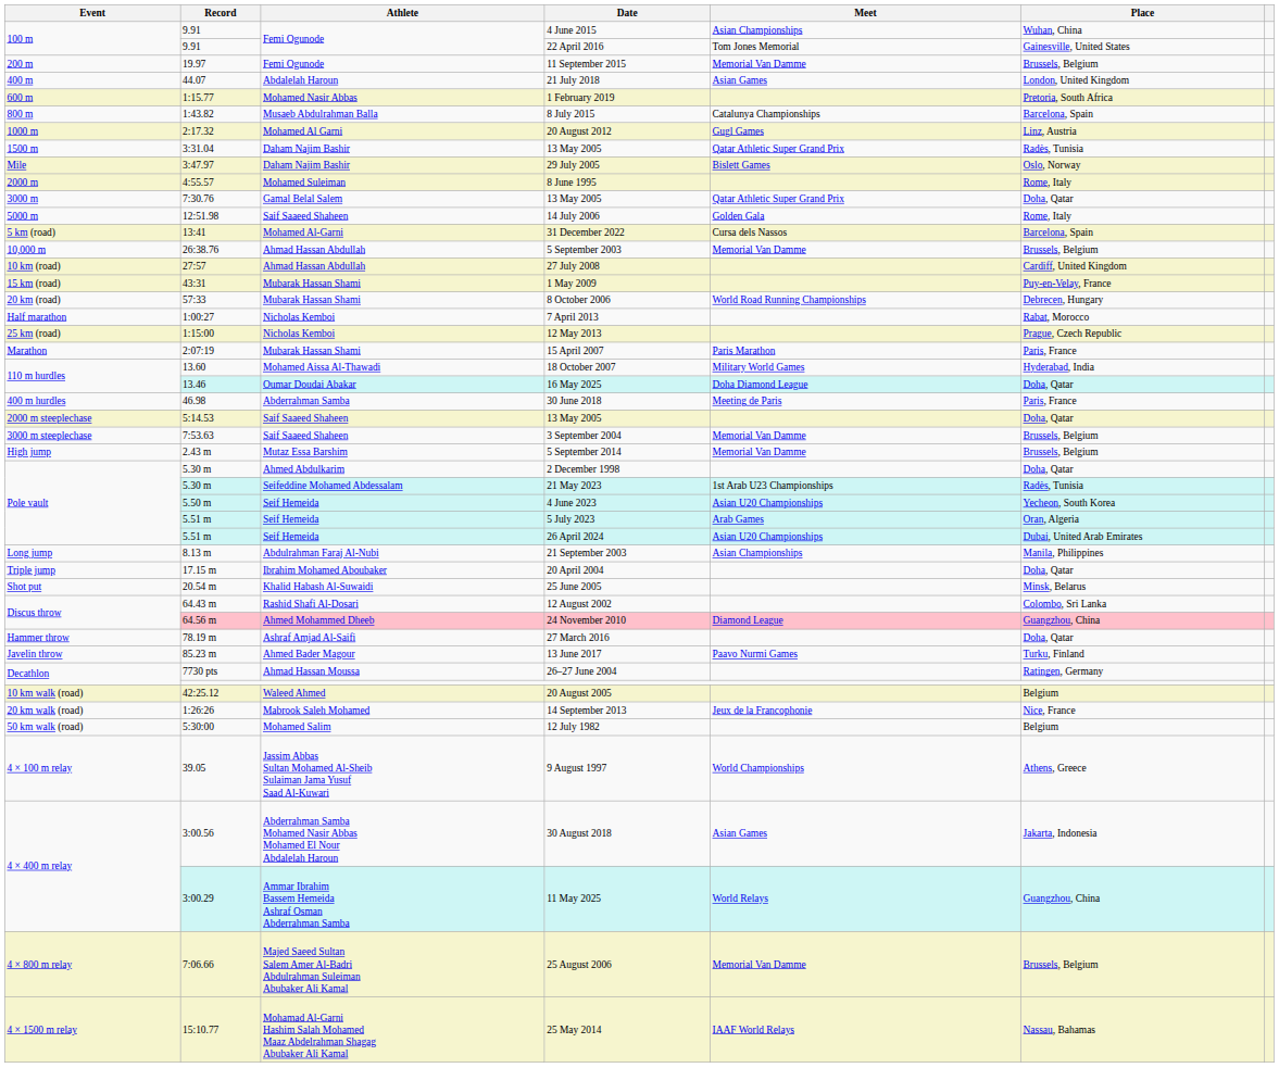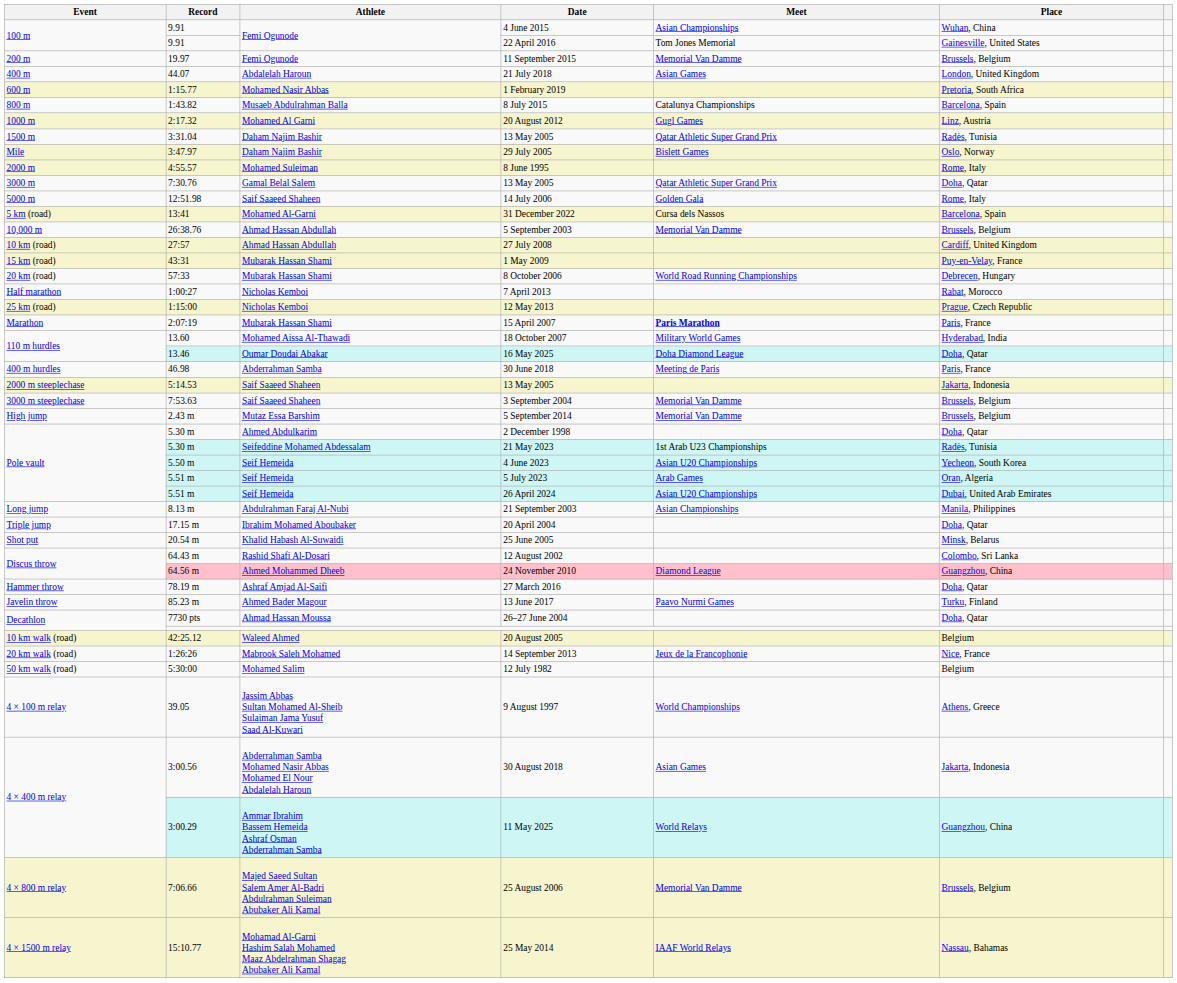 <table class="wikitable" style="font-size:95%; width: 95%;">
 <tr>
 <th>Event</th>
 <th>Record</th>
 <th>Athlete</th>
 <th>Date</th>
 <th>Meet</th>
 <th>Place</th>
 <th></th>
 </tr>
 <tr>
 <td rowspan=2><a href='#'>100 m</a></td>
 <td>9.91 </td>
 <td rowspan=2><a href='#'>Femi Ogunode</a></td>
 <td>4 June 2015</td>
 <td><a href='#'>Asian Championships</a></td>
 <td><a href='#'>Wuhan</a>, China</td>
 <td></td>
 </tr>
 <tr>
 <td>9.91 </td>
 <td>22 April 2016</td>
 <td>Tom Jones Memorial</td>
 <td><a href='#'>Gainesville</a>, United States</td>
 <td></td>
 </tr>
 <tr>
 <td><a href='#'>200 m</a></td>
 <td>19.97 </td>
 <td><a href='#'>Femi Ogunode</a></td>
 <td>11 September 2015</td>
 <td><a href='#'>Memorial Van Damme</a></td>
 <td><a href='#'>Brussels</a>, Belgium</td>
 <td></td>
 </tr>
 <tr>
 <td><a href='#'>400 m</a></td>
 <td>44.07</td>
 <td><a href='#'>Abdalelah Haroun</a></td>
 <td>21 July 2018</td>
 <td><a href='#'>Asian Games</a></td>
 <td><a href='#'>London</a>, United Kingdom</td>
 <td></td>
 </tr>
 <tr style="background:#f6F5CE;">
 <td><a href='#'>600 m</a></td>
 <td>1:15.77</td>
 <td><a href='#'>Mohamed Nasir Abbas</a></td>
 <td>1 February 2019</td>
 <td></td>
 <td><a href='#'>Pretoria</a>, South Africa</td>
 <td></td>
 </tr>
 <tr>
 <td><a href='#'>800 m</a></td>
 <td>1:43.82</td>
 <td><a href='#'>Musaeb Abdulrahman Balla</a></td>
 <td>8 July 2015</td>
 <td>Catalunya Championships</td>
 <td><a href='#'>Barcelona</a>, Spain</td>
 <td></td>
 </tr>
 <tr style="background:#f6F5CE;">
 <td><a href='#'>1000 m</a></td>
 <td>2:17.32</td>
 <td><a href='#'>Mohamed Al Garni</a></td>
 <td>20 August 2012</td>
 <td><a href='#'>Gugl Games</a></td>
 <td><a href='#'>Linz</a>, Austria</td>
 <td></td>
 </tr>
 <tr>
 <td><a href='#'>1500 m</a></td>
 <td>3:31.04</td>
 <td><a href='#'>Daham Najim Bashir</a></td>
 <td>13 May 2005</td>
 <td><a href='#'>Qatar Athletic Super Grand Prix</a></td>
 <td><a href='#'>Radès</a>, Tunisia</td>
 <td></td>
 </tr>
 <tr style="background:#f6F5CE;">
 <td><a href='#'>Mile</a></td>
 <td>3:47.97</td>
 <td><a href='#'>Daham Najim Bashir</a></td>
 <td>29 July 2005</td>
 <td><a href='#'>Bislett Games</a></td>
 <td><a href='#'>Oslo</a>, Norway</td>
 <td></td>
 </tr>
 <tr style="background:#f6F5CE;">
 <td><a href='#'>2000 m</a></td>
 <td>4:55.57</td>
 <td><a href='#'>Mohamed Suleiman</a></td>
 <td>8 June 1995</td>
 <td></td>
 <td><a href='#'>Rome</a>, Italy</td>
 <td></td>
 </tr>
 <tr>
 <td><a href='#'>3000 m</a></td>
 <td>7:30.76</td>
 <td><a href='#'>Gamal Belal Salem</a></td>
 <td>13 May 2005</td>
 <td><a href='#'>Qatar Athletic Super Grand Prix</a></td>
 <td><a href='#'>Doha</a>, Qatar</td>
 <td></td>
 </tr>
 <tr>
 <td><a href='#'>5000 m</a></td>
 <td>12:51.98</td>
 <td><a href='#'>Saif Saaeed Shaheen</a></td>
 <td>14 July 2006</td>
 <td><a href='#'>Golden Gala</a></td>
 <td><a href='#'>Rome</a>, Italy</td>
 <td></td>
 </tr>
 <tr style="background:#f6F5CE;">
 <td><a href='#'>5 km</a> (road)</td>
 <td>13:41</td>
 <td><a href='#'>Mohamed Al-Garni</a></td>
 <td>31 December 2022</td>
 <td>Cursa dels Nassos</td>
 <td><a href='#'>Barcelona</a>, Spain</td>
 <td></td>
 </tr>
 <tr>
 <td><a href='#'>10,000 m</a></td>
 <td>26:38.76</td>
 <td><a href='#'>Ahmad Hassan Abdullah</a></td>
 <td>5 September 2003</td>
 <td><a href='#'>Memorial Van Damme</a></td>
 <td><a href='#'>Brussels</a>, Belgium</td>
 <td></td>
 </tr>
 <tr style="background:#f6F5CE;">
 <td><a href='#'>10 km</a> (road)</td>
 <td>27:57</td>
 <td><a href='#'>Ahmad Hassan Abdullah</a></td>
 <td>27 July 2008</td>
 <td></td>
 <td><a href='#'>Cardiff</a>, United Kingdom</td>
 <td></td>
 </tr>
 <tr style="background:#f6F5CE;">
 <td><a href='#'>15 km</a> (road)</td>
 <td>43:31</td>
 <td><a href='#'>Mubarak Hassan Shami</a></td>
 <td>1 May 2009</td>
 <td></td>
 <td><a href='#'>Puy-en-Velay</a>, France</td>
 <td></td>
 </tr>
 <tr>
 <td><a href='#'>20 km</a> (road)</td>
 <td>57:33</td>
 <td><a href='#'>Mubarak Hassan Shami</a></td>
 <td>8 October 2006</td>
 <td><a href='#'>World Road Running Championships</a></td>
 <td><a href='#'>Debrecen</a>, Hungary</td>
 <td></td>
 </tr>
 <tr>
 <td><a href='#'>Half marathon</a></td>
 <td>1:00:27</td>
 <td><a href='#'>Nicholas Kemboi</a></td>
 <td>7 April 2013</td>
 <td></td>
 <td><a href='#'>Rabat</a>, Morocco</td>
 <td></td>
 </tr>
 <tr style="background:#f6F5CE;">
 <td><a href='#'>25 km</a> (road)</td>
 <td>1:15:00</td>
 <td><a href='#'>Nicholas Kemboi</a></td>
 <td>12 May 2013</td>
 <td></td>
 <td><a href='#'>Prague</a>, Czech Republic</td>
 <td></td>
 </tr>
 <tr>
 <td><a href='#'>Marathon</a></td>
 <td>2:07:19</td>
 <td><a href='#'>Mubarak Hassan Shami</a></td>
 <td>15 April 2007</td>
-<td><a href='#'>Paris Marathon</a></td>
+<td><strong><a href='#'>Paris Marathon</a></strong></td>
 <td><a href='#'>Paris</a>, France</td>
 <td></td>
 </tr>
 <tr>
 <td rowspan=2><a href='#'>110 m hurdles</a></td>
 <td>13.60 </td>
 <td><a href='#'>Mohamed Aissa Al-Thawadi</a></td>
 <td>18 October 2007</td>
 <td><a href='#'>Military World Games</a></td>
 <td><a href='#'>Hyderabad</a>, India</td>
 <td></td>
 </tr>
 <tr bgcolor="#CEF6F5">
 <td>13.46 </td>
 <td><a href='#'>Oumar Doudai Abakar</a></td>
 <td>16 May 2025</td>
 <td><a href='#'>Doha Diamond League</a></td>
 <td><a href='#'>Doha</a>, Qatar</td>
 <td></td>
 </tr>
 <tr>
 <td><a href='#'>400 m hurdles</a></td>
 <td>46.98</td>
 <td><a href='#'>Abderrahman Samba</a></td>
 <td>30 June 2018</td>
 <td><a href='#'>Meeting de Paris</a></td>
 <td><a href='#'>Paris</a>, France</td>
 <td></td>
 </tr>
 <tr style="background:#f6F5CE;">
 <td><a href='#'>2000 m steeplechase</a></td>
 <td>5:14.53</td>
 <td><a href='#'>Saif Saaeed Shaheen</a></td>
 <td>13 May 2005</td>
 <td></td>
-<td><a href='#'>Doha</a>, Qatar</td>
+<td><a href='#'>Jakarta</a>, Indonesia</td>
 <td></td>
 </tr>
 <tr>
 <td><a href='#'>3000 m steeplechase</a></td>
 <td>7:53.63</td>
 <td><a href='#'>Saif Saaeed Shaheen</a></td>
 <td>3 September 2004</td>
 <td><a href='#'>Memorial Van Damme</a></td>
 <td><a href='#'>Brussels</a>, Belgium</td>
 <td></td>
 </tr>
 <tr>
 <td><a href='#'>High jump</a></td>
 <td>2.43 m</td>
 <td><a href='#'>Mutaz Essa Barshim</a></td>
 <td>5 September 2014</td>
 <td><a href='#'>Memorial Van Damme</a></td>
 <td><a href='#'>Brussels</a>, Belgium</td>
 <td></td>
 </tr>
 <tr>
 <td rowspan=5><a href='#'>Pole vault</a></td>
 <td>5.30 m</td>
 <td><a href='#'>Ahmed Abdulkarim</a></td>
 <td>2 December 1998</td>
 <td></td>
 <td><a href='#'>Doha</a>, Qatar</td>
 <td></td>
 </tr>
 <tr bgcolor="#CEF6F5">
 <td>5.30 m</td>
 <td><a href='#'>Seifeddine Mohamed Abdessalam</a></td>
 <td>21 May 2023</td>
 <td>1st Arab U23 Championships</td>
 <td><a href='#'>Radès</a>, Tunisia</td>
 <td></td>
 </tr>
 <tr bgcolor="#CEF6F5">
 <td>5.50 m</td>
 <td><a href='#'>Seif Hemeida</a></td>
 <td>4 June 2023</td>
 <td><a href='#'>Asian U20 Championships</a></td>
 <td><a href='#'>Yecheon</a>, South Korea</td>
 <td></td>
 </tr>
 <tr bgcolor="#CEF6F5">
 <td>5.51 m</td>
 <td><a href='#'>Seif Hemeida</a></td>
 <td>5 July 2023</td>
 <td><a href='#'>Arab Games</a></td>
 <td><a href='#'>Oran</a>, Algeria</td>
 <td></td>
 </tr>
 <tr bgcolor="#CEF6F5">
 <td>5.51 m</td>
 <td><a href='#'>Seif Hemeida</a></td>
 <td>26 April 2024</td>
 <td><a href='#'>Asian U20 Championships</a></td>
 <td><a href='#'>Dubai</a>, United Arab Emirates</td>
 <td></td>
 </tr>
 <tr>
 <td><a href='#'>Long jump</a></td>
 <td>8.13 m </td>
 <td><a href='#'>Abdulrahman Faraj Al-Nubi</a></td>
 <td>21 September 2003</td>
 <td><a href='#'>Asian Championships</a></td>
 <td><a href='#'>Manila</a>, Philippines</td>
 <td></td>
 </tr>
 <tr>
 <td><a href='#'>Triple jump</a></td>
 <td>17.15 m </td>
 <td><a href='#'>Ibrahim Mohamed Aboubaker</a></td>
 <td>20 April 2004</td>
 <td></td>
 <td><a href='#'>Doha</a>, Qatar</td>
 <td></td>
 </tr>
 <tr>
 <td><a href='#'>Shot put</a></td>
 <td>20.54 m</td>
 <td><a href='#'>Khalid Habash Al-Suwaidi</a></td>
 <td>25 June 2005</td>
 <td></td>
 <td><a href='#'>Minsk</a>, Belarus</td>
 <td></td>
 </tr>
 <tr>
 <td rowspan=2><a href='#'>Discus throw</a></td>
 <td>64.43 m</td>
 <td><a href='#'>Rashid Shafi Al-Dosari</a></td>
 <td>12 August 2002</td>
 <td></td>
 <td><a href='#'>Colombo</a>, Sri Lanka</td>
 <td></td>
 </tr>
 <tr style="background:pink">
 <td>64.56 m </td>
 <td><a href='#'>Ahmed Mohammed Dheeb</a></td>
 <td>24 November 2010</td>
 <td><a href='#'>Diamond League</a></td>
 <td><a href='#'>Guangzhou</a>, China</td>
 <td></td>
 </tr>
 <tr>
 <td><a href='#'>Hammer throw</a></td>
 <td>78.19 m</td>
 <td><a href='#'>Ashraf Amjad Al-Saifi</a></td>
 <td>27 March 2016</td>
 <td></td>
 <td><a href='#'>Doha</a>, Qatar</td>
 <td></td>
 </tr>
 <tr>
 <td><a href='#'>Javelin throw</a></td>
 <td>85.23 m</td>
 <td><a href='#'>Ahmed Bader Magour</a></td>
 <td>13 June 2017</td>
 <td><a href='#'>Paavo Nurmi Games</a></td>
 <td><a href='#'>Turku</a>, Finland</td>
 <td></td>
 </tr>
 <tr>
 <td rowspan=2><a href='#'>Decathlon</a></td>
 <td>7730 pts</td>
 <td><a href='#'>Ahmad Hassan Moussa</a></td>
 <td>26–27 June 2004</td>
 <td></td>
-<td><a href='#'>Ratingen</a>, Germany</td>
+<td><a href='#'>Doha</a>, Qatar</td>
 <td></td>
 </tr>
 <tr>
 <td colspan=5></td>
 <td></td>
 </tr>
 <tr style="background:#f6F5CE;">
 <td><a href='#'>10 km walk</a> (road)</td>
 <td>42:25.12</td>
 <td><a href='#'>Waleed Ahmed</a></td>
 <td>20 August 2005</td>
 <td></td>
 <td>Belgium</td>
 <td></td>
 </tr>
 <tr>
 <td><a href='#'>20 km walk</a> (road)</td>
 <td>1:26:26</td>
 <td><a href='#'>Mabrook Saleh Mohamed</a></td>
 <td>14 September 2013</td>
 <td><a href='#'>Jeux de la Francophonie</a></td>
 <td><a href='#'>Nice</a>, France</td>
 <td></td>
 </tr>
 <tr>
 <td><a href='#'>50 km walk</a> (road)</td>
 <td>5:30:00</td>
 <td><a href='#'>Mohamed Salim</a></td>
 <td>12 July 1982</td>
 <td></td>
 <td>Belgium</td>
 <td></td>
 </tr>
 <tr>
 <td><a href='#'>4 × 100 m relay</a></td>
 <td>39.05</td>
 <td><br><a href='#'>Jassim Abbas</a><br><a href='#'>Sultan Mohamed Al-Sheib</a><br><a href='#'>Sulaiman Jama Yusuf</a><br><a href='#'>Saad Al-Kuwari</a></td>
 <td>9 August 1997</td>
 <td><a href='#'>World Championships</a></td>
 <td><a href='#'>Athens</a>, Greece</td>
 <td></td>
 </tr>
 <tr>
 <td rowspan=2><a href='#'>4 × 400 m relay</a></td>
 <td>3:00.56</td>
 <td><br><a href='#'>Abderrahman Samba</a><br><a href='#'>Mohamed Nasir Abbas</a><br><a href='#'>Mohamed El Nour</a><br><a href='#'>Abdalelah Haroun</a></td>
 <td>30 August 2018</td>
 <td><a href='#'>Asian Games</a></td>
 <td><a href='#'>Jakarta</a>, Indonesia</td>
 <td></td>
 </tr>
 <tr bgcolor="#CEF6F5">
 <td>3:00.29</td>
 <td><br><a href='#'>Ammar Ibrahim</a><br><a href='#'>Bassem Hemeida</a><br><a href='#'>Ashraf Osman</a><br><a href='#'>Abderrahman Samba</a></td>
 <td>11 May 2025</td>
 <td><a href='#'>World Relays</a></td>
 <td><a href='#'>Guangzhou</a>, China</td>
 <td></td>
 </tr>
 <tr style="background:#f6F5CE;">
 <td><a href='#'>4 × 800 m relay</a></td>
 <td>7:06.66</td>
 <td><br><a href='#'>Majed Saeed Sultan</a><br><a href='#'>Salem Amer Al-Badri</a><br><a href='#'>Abdulrahman Suleiman</a><br><a href='#'>Abubaker Ali Kamal</a></td>
 <td>25 August 2006</td>
 <td><a href='#'>Memorial Van Damme</a></td>
 <td><a href='#'>Brussels</a>, Belgium</td>
 <td></td>
 </tr>
 <tr style="background:#f6F5CE;">
 <td><a href='#'>4 × 1500 m relay</a></td>
 <td>15:10.77</td>
 <td><br><a href='#'>Mohamad Al-Garni</a><br><a href='#'>Hashim Salah Mohamed</a><br><a href='#'>Maaz Abdelrahman Shagag</a><br><a href='#'>Abubaker Ali Kamal</a></td>
 <td>25 May 2014</td>
 <td><a href='#'>IAAF World Relays</a></td>
 <td><a href='#'>Nassau</a>, Bahamas</td>
 <td></td>
 </tr>
 </table>
